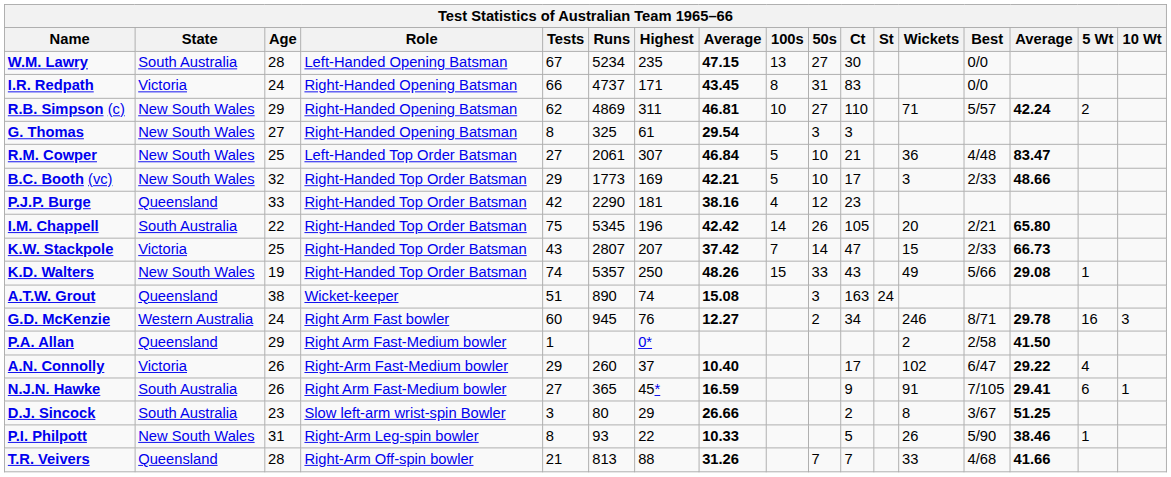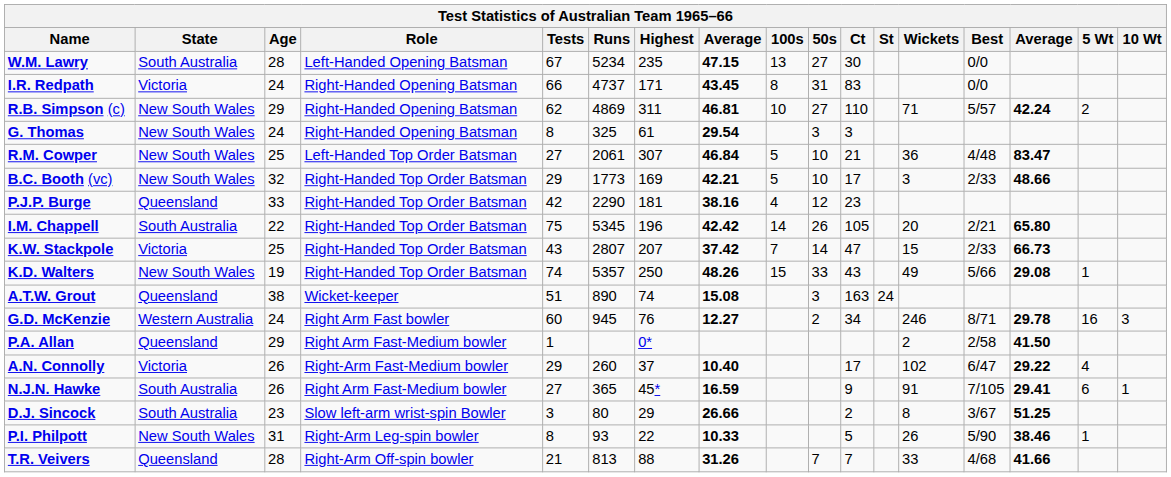 <table class="wikitable" style="width:100%;">
 <tr>
 <th colspan=17>Test Statistics of Australian Team 1965–66</th>
 </tr>
 <tr>
 <th>Name</th>
 <th>State</th>
 <th>Age</th>
 <th>Role</th>
 <th>Tests</th>
 <th>Runs</th>
 <th>Highest</th>
 <th>Average</th>
 <th>100s</th>
 <th>50s</th>
 <th>Ct</th>
 <th>St</th>
 <th>Wickets</th>
 <th>Best</th>
 <th>Average</th>
 <th>5 Wt</th>
 <th>10 Wt</th>
 </tr>
 <tr align=left>
 <td><strong><a href='#'>W.M. Lawry</a></strong></td>
 <td><a href='#'>South Australia</a></td>
 <td>28</td>
 <td><a href='#'>Left-Handed Opening Batsman</a></td>
 <td>67</td>
 <td>5234</td>
 <td>235</td>
 <td><strong>47.15</strong></td>
 <td>13</td>
 <td>27</td>
 <td>30</td>
 <td></td>
 <td></td>
 <td>0/0</td>
 <td></td>
 <td></td>
 <td></td>
 </tr>
 <tr align=left>
 <td><strong><a href='#'>I.R. Redpath</a></strong></td>
 <td><a href='#'>Victoria</a></td>
 <td>24</td>
 <td><a href='#'>Right-Handed Opening Batsman</a></td>
 <td>66</td>
 <td>4737</td>
 <td>171</td>
 <td><strong>43.45</strong></td>
 <td>8</td>
 <td>31</td>
 <td>83</td>
 <td></td>
 <td></td>
 <td>0/0</td>
 <td></td>
 <td></td>
 <td></td>
 </tr>
 <tr align=left>
 <td><strong><a href='#'>R.B. Simpson</a></strong> <a href='#'>(c)</a></td>
 <td><a href='#'>New South Wales</a></td>
 <td>29</td>
 <td><a href='#'>Right-Handed Opening Batsman</a></td>
 <td>62</td>
 <td>4869</td>
 <td>311</td>
 <td><strong>46.81</strong></td>
 <td>10</td>
 <td>27</td>
 <td>110</td>
 <td></td>
 <td>71</td>
 <td>5/57</td>
 <td><strong>42.24</strong></td>
 <td>2</td>
 <td></td>
 </tr>
 <tr align=left>
 <td><strong><a href='#'>G. Thomas</a></strong></td>
 <td><a href='#'>New South Wales</a></td>
-<td>27</td>
+<td>24</td>
 <td><a href='#'>Right-Handed Opening Batsman</a></td>
 <td>8</td>
 <td>325</td>
 <td>61</td>
 <td><strong>29.54</strong></td>
 <td></td>
 <td>3</td>
 <td>3</td>
 <td></td>
 <td></td>
 <td></td>
 <td></td>
 <td></td>
 <td></td>
 </tr>
 <tr align=left>
 <td><strong><a href='#'>R.M. Cowper</a></strong></td>
 <td><a href='#'>New South Wales</a></td>
 <td>25</td>
 <td><a href='#'>Left-Handed Top Order Batsman</a></td>
 <td>27</td>
 <td>2061</td>
 <td>307</td>
 <td><strong>46.84</strong></td>
 <td>5</td>
 <td>10</td>
 <td>21</td>
 <td></td>
 <td>36</td>
 <td>4/48</td>
 <td><strong>83.47</strong></td>
 <td></td>
 <td></td>
 </tr>
 <tr align=left>
 <td><strong><a href='#'>B.C. Booth</a></strong> <a href='#'>(vc)</a></td>
 <td><a href='#'>New South Wales</a></td>
 <td>32</td>
 <td><a href='#'>Right-Handed Top Order Batsman</a></td>
 <td>29</td>
 <td>1773</td>
 <td>169</td>
 <td><strong>42.21</strong></td>
 <td>5</td>
 <td>10</td>
 <td>17</td>
 <td></td>
 <td>3</td>
 <td>2/33</td>
 <td><strong>48.66</strong></td>
 <td></td>
 <td></td>
 </tr>
 <tr align=left>
 <td><strong><a href='#'>P.J.P. Burge</a></strong></td>
 <td><a href='#'>Queensland</a></td>
 <td>33</td>
 <td><a href='#'>Right-Handed Top Order Batsman</a></td>
 <td>42</td>
 <td>2290</td>
 <td>181</td>
 <td><strong>38.16</strong></td>
 <td>4</td>
 <td>12</td>
 <td>23</td>
 <td></td>
 <td></td>
 <td></td>
 <td></td>
 <td></td>
 <td></td>
 </tr>
 <tr align=left>
 <td><strong><a href='#'>I.M. Chappell</a></strong></td>
 <td><a href='#'>South Australia</a></td>
 <td>22</td>
 <td><a href='#'>Right-Handed Top Order Batsman</a></td>
 <td>75</td>
 <td>5345</td>
 <td>196</td>
 <td><strong>42.42</strong></td>
 <td>14</td>
 <td>26</td>
 <td>105</td>
 <td></td>
 <td>20</td>
 <td>2/21</td>
 <td><strong>65.80</strong></td>
 <td></td>
 <td></td>
 </tr>
 <tr align=left>
 <td><strong><a href='#'>K.W. Stackpole</a></strong></td>
 <td><a href='#'>Victoria</a></td>
 <td>25</td>
 <td><a href='#'>Right-Handed Top Order Batsman</a></td>
 <td>43</td>
 <td>2807</td>
 <td>207</td>
 <td><strong>37.42</strong></td>
 <td>7</td>
 <td>14</td>
 <td>47</td>
 <td></td>
 <td>15</td>
 <td>2/33</td>
 <td><strong>66.73</strong></td>
 <td></td>
 <td></td>
 </tr>
 <tr align=left>
 <td><strong><a href='#'>K.D. Walters</a></strong></td>
 <td><a href='#'>New South Wales</a></td>
 <td>19</td>
 <td><a href='#'>Right-Handed Top Order Batsman</a></td>
 <td>74</td>
 <td>5357</td>
 <td>250</td>
 <td><strong>48.26</strong></td>
 <td>15</td>
 <td>33</td>
 <td>43</td>
 <td></td>
 <td>49</td>
 <td>5/66</td>
 <td><strong>29.08</strong></td>
 <td>1</td>
 <td></td>
 </tr>
 <tr align=left>
 <td><strong><a href='#'>A.T.W. Grout</a></strong></td>
 <td><a href='#'>Queensland</a></td>
 <td>38</td>
 <td><a href='#'>Wicket-keeper</a></td>
 <td>51</td>
 <td>890</td>
 <td>74</td>
 <td><strong>15.08</strong></td>
 <td></td>
 <td>3</td>
 <td>163</td>
 <td>24</td>
 <td></td>
 <td></td>
 <td></td>
 <td></td>
 <td></td>
 </tr>
 <tr align=left>
 <td><strong><a href='#'>G.D. McKenzie</a></strong></td>
 <td><a href='#'>Western Australia</a></td>
 <td>24</td>
 <td><a href='#'>Right Arm Fast bowler</a></td>
 <td>60</td>
 <td>945</td>
 <td>76</td>
 <td><strong>12.27</strong></td>
 <td></td>
 <td>2</td>
 <td>34</td>
 <td></td>
 <td>246</td>
 <td>8/71</td>
 <td><strong>29.78</strong></td>
 <td>16</td>
 <td>3</td>
 </tr>
 <tr align=left>
 <td><strong><a href='#'>P.A. Allan</a></strong></td>
 <td><a href='#'>Queensland</a></td>
 <td>29</td>
 <td><a href='#'>Right Arm Fast-Medium bowler</a></td>
 <td>1</td>
 <td></td>
 <td><a href='#'>0*</a></td>
 <td></td>
 <td></td>
 <td></td>
 <td></td>
 <td></td>
 <td>2</td>
 <td>2/58</td>
 <td><strong>41.50</strong></td>
 <td></td>
 <td></td>
 </tr>
 <tr align=left>
 <td><strong><a href='#'>A.N. Connolly</a></strong></td>
 <td><a href='#'>Victoria</a></td>
 <td>26</td>
 <td><a href='#'>Right-Arm Fast-Medium bowler</a></td>
 <td>29</td>
 <td>260</td>
 <td>37</td>
 <td><strong>10.40</strong></td>
 <td></td>
 <td></td>
 <td>17</td>
 <td></td>
 <td>102</td>
 <td>6/47</td>
 <td><strong>29.22</strong></td>
 <td>4</td>
 <td></td>
 </tr>
 <tr align=left>
 <td><strong><a href='#'>N.J.N. Hawke</a></strong></td>
 <td><a href='#'>South Australia</a></td>
 <td>26</td>
 <td><a href='#'>Right Arm Fast-Medium bowler</a></td>
 <td>27</td>
 <td>365</td>
 <td>45<a href='#'>*</a></td>
 <td><strong>16.59</strong></td>
 <td></td>
 <td></td>
 <td>9</td>
 <td></td>
 <td>91</td>
 <td>7/105</td>
 <td><strong>29.41</strong></td>
 <td>6</td>
 <td>1</td>
 </tr>
 <tr align=left>
 <td><strong><a href='#'>D.J. Sincock</a></strong></td>
 <td><a href='#'>South Australia</a></td>
 <td>23</td>
 <td><a href='#'>Slow left-arm wrist-spin Bowler</a></td>
 <td>3</td>
 <td>80</td>
 <td>29</td>
 <td><strong>26.66</strong></td>
 <td></td>
 <td></td>
 <td>2</td>
 <td></td>
 <td>8</td>
 <td>3/67</td>
 <td><strong>51.25</strong></td>
 <td></td>
 <td></td>
 </tr>
 <tr align=left>
 <td><strong><a href='#'>P.I. Philpott</a></strong></td>
 <td><a href='#'>New South Wales</a></td>
 <td>31</td>
 <td><a href='#'>Right-Arm Leg-spin bowler</a></td>
 <td>8</td>
 <td>93</td>
 <td>22</td>
 <td><strong>10.33</strong></td>
 <td></td>
 <td></td>
 <td>5</td>
 <td></td>
 <td>26</td>
 <td>5/90</td>
 <td><strong>38.46</strong></td>
 <td>1</td>
 <td></td>
 </tr>
 <tr align=left>
 <td><strong><a href='#'>T.R. Veivers</a></strong></td>
 <td><a href='#'>Queensland</a></td>
 <td>28</td>
 <td><a href='#'>Right-Arm Off-spin bowler</a></td>
 <td>21</td>
 <td>813</td>
 <td>88</td>
 <td><strong>31.26</strong></td>
 <td></td>
 <td>7</td>
 <td>7</td>
 <td></td>
 <td>33</td>
 <td>4/68</td>
 <td><strong>41.66</strong></td>
 <td></td>
 <td></td>
 </tr>
 </table>
